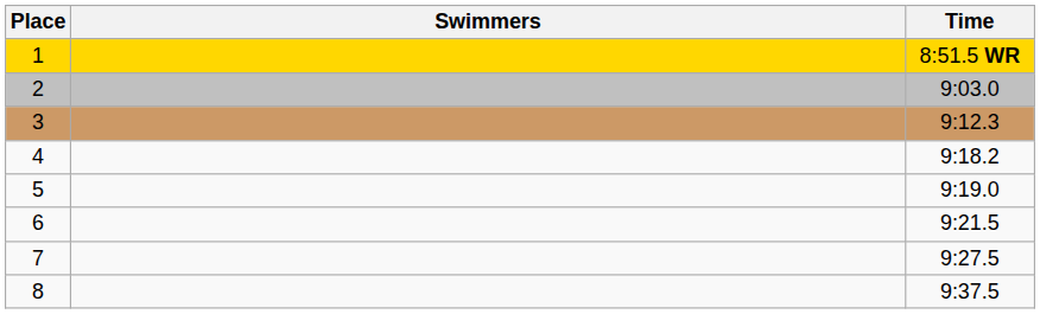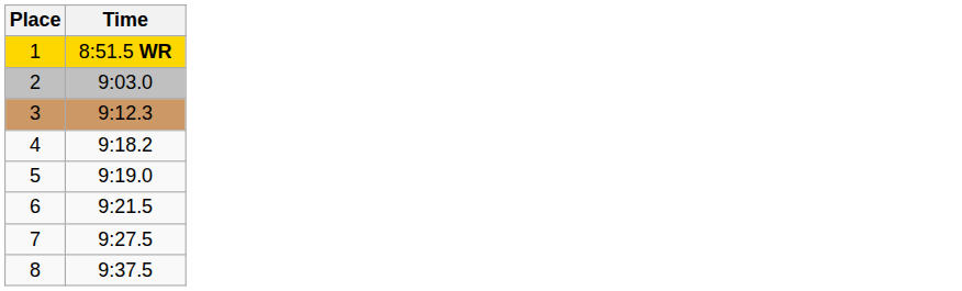 <table class=wikitable style="text-align:center">
 <tr>
 <th>Place</th>
-<th width=620>Swimmers</th>
 <th width=90>Time</th>
 </tr>
 <tr bgcolor=gold>
 <td>1</td>
-<td align=left></td>
 <td>8:51.5 <strong>WR</strong></td>
 </tr>
 <tr bgcolor=silver>
 <td>2</td>
-<td align=left></td>
 <td>9:03.0</td>
 </tr>
 <tr bgcolor=cc9966>
 <td>3</td>
-<td align=left></td>
 <td>9:12.3</td>
 </tr>
 <tr>
 <td>4</td>
-<td align=left></td>
 <td>9:18.2</td>
 </tr>
 <tr>
 <td>5</td>
-<td align=left></td>
 <td>9:19.0</td>
 </tr>
 <tr>
 <td>6</td>
-<td align=left></td>
 <td>9:21.5</td>
 </tr>
 <tr>
 <td>7</td>
-<td align=left></td>
 <td>9:27.5</td>
 </tr>
 <tr>
 <td>8</td>
-<td align=left></td>
 <td>9:37.5</td>
 </tr>
 </table>
